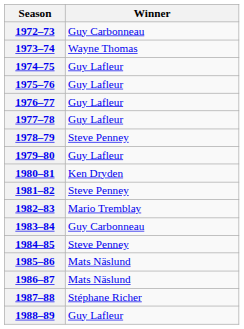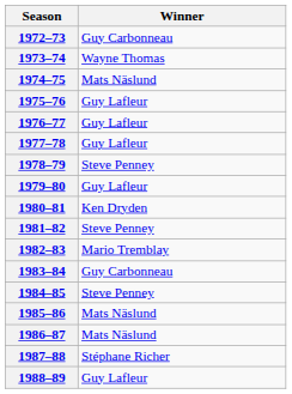 <table class="wikitable">
 <tr>
 <th scope="col" style="width:5em">Season</th>
 <th scope="col" style="width:15em">Winner</th>
 </tr>
 <tr>
 <th scope="row"><a href='#'>1972–73</a></th>
 <td><a href='#'>Guy Carbonneau</a></td>
 </tr>
 <tr>
 <th scope="row"><a href='#'>1973–74</a></th>
 <td><a href='#'>Wayne Thomas</a></td>
 </tr>
 <tr>
 <th scope="row"><a href='#'>1974–75</a></th>
-<td><a href='#'>Guy Lafleur</a></td>
+<td><a href='#'>Mats Näslund</a></td>
 </tr>
 <tr>
 <th scope="row"><a href='#'>1975–76</a></th>
 <td><a href='#'>Guy Lafleur</a></td>
 </tr>
 <tr>
 <th scope="row"><a href='#'>1976–77</a></th>
 <td><a href='#'>Guy Lafleur</a></td>
 </tr>
 <tr>
 <th scope="row"><a href='#'>1977–78</a></th>
 <td><a href='#'>Guy Lafleur</a></td>
 </tr>
 <tr>
 <th scope="row"><a href='#'>1978–79</a></th>
 <td><a href='#'>Steve Penney</a></td>
 </tr>
 <tr>
 <th scope="row"><a href='#'>1979–80</a></th>
 <td><a href='#'>Guy Lafleur</a></td>
 </tr>
 <tr>
 <th scope="row"><a href='#'>1980–81</a></th>
 <td><a href='#'>Ken Dryden</a></td>
 </tr>
 <tr>
 <th scope="row"><a href='#'>1981–82</a></th>
 <td><a href='#'>Steve Penney</a></td>
 </tr>
 <tr>
 <th scope="row"><a href='#'>1982–83</a></th>
 <td><a href='#'>Mario Tremblay</a></td>
 </tr>
 <tr>
 <th scope="row"><a href='#'>1983–84</a></th>
 <td><a href='#'>Guy Carbonneau</a></td>
 </tr>
 <tr>
 <th scope="row"><a href='#'>1984–85</a></th>
 <td><a href='#'>Steve Penney</a></td>
 </tr>
 <tr>
 <th scope="row"><a href='#'>1985–86</a></th>
 <td><a href='#'>Mats Näslund</a></td>
 </tr>
 <tr>
 <th scope="row"><a href='#'>1986–87</a></th>
 <td><a href='#'>Mats Näslund</a></td>
 </tr>
 <tr>
 <th scope="row"><a href='#'>1987–88</a></th>
 <td><a href='#'>Stéphane Richer</a></td>
 </tr>
 <tr>
 <th scope="row"><a href='#'>1988–89</a></th>
 <td><a href='#'>Guy Lafleur</a></td>
 </tr>
 </table>
